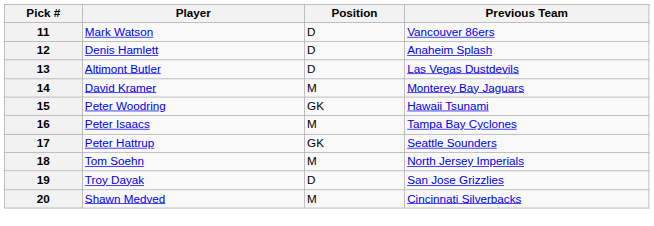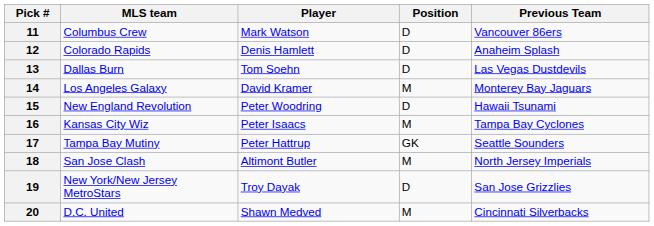 <table class="wikitable sortable" style="width:100%">
 <tr>
 <th width=7%>Pick #</th>
+<th width=22%>MLS team</th>
 <th width=20%>Player</th>
 <th width=9%>Position</th>
 <th width=22%>Previous Team</th>
 </tr>
 <tr>
 <th>11</th>
+<td><a href='#'>Columbus Crew</a></td>
 <td><a href='#'>Mark Watson</a></td>
 <td>D</td>
 <td><a href='#'>Vancouver 86ers</a></td>
 </tr>
 <tr>
 <th>12</th>
+<td><a href='#'>Colorado Rapids</a></td>
 <td><a href='#'>Denis Hamlett</a></td>
 <td>D</td>
 <td><a href='#'>Anaheim Splash</a></td>
 </tr>
 <tr>
 <th>13</th>
-<td><a href='#'>Altimont Butler</a></td>
+<td><a href='#'>Dallas Burn</a></td>
+<td><a href='#'>Tom Soehn</a></td>
 <td>D</td>
 <td><a href='#'>Las Vegas Dustdevils</a></td>
 </tr>
 <tr>
 <th>14</th>
+<td><a href='#'>Los Angeles Galaxy</a></td>
 <td><a href='#'>David Kramer</a></td>
 <td>M</td>
 <td><a href='#'>Monterey Bay Jaguars</a></td>
 </tr>
 <tr>
 <th>15</th>
+<td><a href='#'>New England Revolution</a></td>
 <td><a href='#'>Peter Woodring</a></td>
-<td>GK</td>
+<td>D</td>
 <td><a href='#'>Hawaii Tsunami</a></td>
 </tr>
 <tr>
 <th>16</th>
+<td><a href='#'>Kansas City Wiz</a></td>
 <td><a href='#'>Peter Isaacs</a></td>
 <td>M</td>
 <td><a href='#'>Tampa Bay Cyclones</a></td>
 </tr>
 <tr>
 <th>17</th>
+<td><a href='#'>Tampa Bay Mutiny</a></td>
 <td><a href='#'>Peter Hattrup</a></td>
 <td>GK</td>
 <td><a href='#'>Seattle Sounders</a></td>
 </tr>
 <tr>
 <th>18</th>
-<td><a href='#'>Tom Soehn</a></td>
+<td><a href='#'>San Jose Clash</a></td>
+<td><a href='#'>Altimont Butler</a></td>
 <td>M</td>
 <td><a href='#'>North Jersey Imperials</a></td>
 </tr>
 <tr>
 <th>19</th>
+<td><a href='#'>New York/New Jersey MetroStars</a></td>
 <td><a href='#'>Troy Dayak</a></td>
 <td>D</td>
 <td><a href='#'>San Jose Grizzlies</a></td>
 </tr>
 <tr>
 <th>20</th>
+<td><a href='#'>D.C. United</a></td>
 <td><a href='#'>Shawn Medved</a></td>
 <td>M</td>
 <td><a href='#'>Cincinnati Silverbacks</a></td>
 </tr>
 </table>
